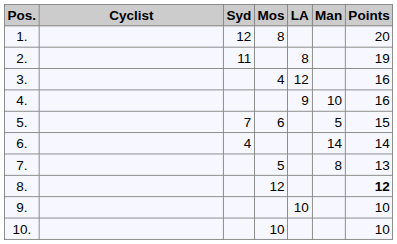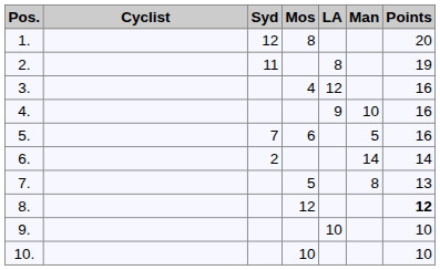 <table bgcolor="#f7f8ff" cellpadding="3" cellspacing="0" border="1" style="font-size: 95%; border: gray solid 1px; border-collapse: collapse;">
 <tr bgcolor="#CCCCCC">
 <td align="center" width="10"><strong>Pos.</strong></td>
 <td align="center" width="200"><strong>Cyclist</strong></td>
 <td align="center" width="20"><strong>Syd</strong></td>
 <td align="center" width="20"><strong>Mos</strong></td>
 <td align="center" width="20"><strong>LA</strong></td>
 <td align="center" width="20"><strong>Man</strong></td>
 <td align="center" width="20"><strong>Points</strong></td>
 </tr>
 <tr align="left">
 <td align="center">1.</td>
 <td></td>
 <td align="right">12</td>
 <td align="right">8</td>
 <td align="right"></td>
 <td align="right"></td>
 <td align="right">20</td>
 </tr>
 <tr align="left">
 <td align="center">2.</td>
 <td></td>
 <td align="right">11</td>
 <td align="right"></td>
 <td align="right">8</td>
 <td align="right"></td>
 <td align="right">19</td>
 </tr>
 <tr align="left">
 <td align="center">3.</td>
 <td></td>
 <td align="right"></td>
 <td align="right">4</td>
 <td align="right">12</td>
 <td align="right"></td>
 <td align="right">16</td>
 </tr>
 <tr align="left">
 <td align="center">4.</td>
 <td></td>
 <td align="right"></td>
 <td align="right"></td>
 <td align="right">9</td>
 <td align="right">10</td>
 <td align="right">16</td>
 </tr>
 <tr align="left">
 <td align="center">5.</td>
 <td></td>
 <td align="right">7</td>
 <td align="right">6</td>
 <td align="right"></td>
 <td align="right">5</td>
-<td align="right">15</td>
+<td align="right">16</td>
 </tr>
 <tr align="left">
 <td align="center">6.</td>
 <td></td>
-<td align="right">4</td>
+<td align="right">2</td>
 <td align="right"></td>
 <td align="right"></td>
 <td align="right">14</td>
 <td align="right">14</td>
 </tr>
 <tr align="left">
 <td align="center">7.</td>
 <td></td>
 <td align="right"></td>
 <td align="right">5</td>
 <td align="right"></td>
 <td align="right">8</td>
 <td align="right">13</td>
 </tr>
 <tr align="left">
 <td align="center">8.</td>
 <td></td>
 <td align="right"></td>
 <td align="right">12</td>
 <td align="right"></td>
 <td align="right"></td>
 <td align="right"><strong>12</strong></td>
 </tr>
 <tr align="left">
 <td align="center">9.</td>
 <td></td>
 <td align="right"></td>
 <td align="right"></td>
 <td align="right">10</td>
 <td align="right"></td>
 <td align="right">10</td>
 </tr>
 <tr align="left">
 <td align="center">10.</td>
 <td></td>
 <td align="right"></td>
 <td align="right">10</td>
 <td align="right"></td>
 <td align="right"></td>
 <td align="right">10</td>
 </tr>
 </table>
